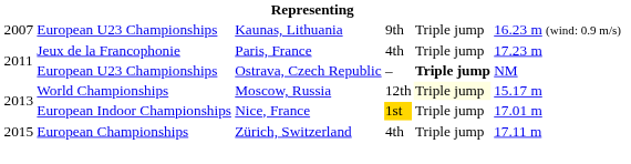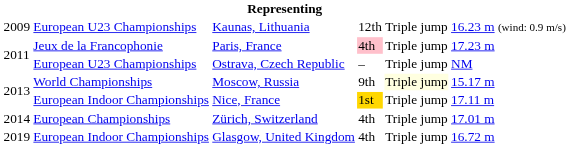 <table>
 <tr>
 <th colspan="6">Representing </th>
 </tr>
 <tr>
-<td>2007</td>
+<td>2009</td>
 <td><a href='#'>European U23 Championships</a></td>
 <td><a href='#'>Kaunas, Lithuania</a></td>
-<td>9th</td>
+<td>12th</td>
 <td>Triple jump</td>
 <td><a href='#'>16.23 m</a> <small>(wind: 0.9 m/s)</small></td>
 </tr>
 <tr>
 <td rowspan=2>2011</td>
 <td><a href='#'>Jeux de la Francophonie</a></td>
 <td><a href='#'>Paris, France</a></td>
-<td>4th</td>
+<td style="background: pink;">4th</td>
 <td>Triple jump</td>
 <td><a href='#'>17.23 m</a></td>
 </tr>
 <tr>
 <td><a href='#'>European U23 Championships</a></td>
 <td><a href='#'>Ostrava, Czech Republic</a></td>
 <td>–</td>
-<td><strong>Triple jump</strong></td>
+<td>Triple jump</td>
 <td><a href='#'>NM</a></td>
 </tr>
 <tr>
 <td rowspan=2>2013</td>
 <td><a href='#'>World Championships</a></td>
 <td><a href='#'>Moscow, Russia</a></td>
-<td>12th</td>
+<td>9th</td>
 <td style="background: lightyellow;">Triple jump</td>
 <td><a href='#'>15.17 m</a></td>
 </tr>
 <tr>
 <td><a href='#'>European Indoor Championships</a></td>
 <td><a href='#'>Nice, France</a></td>
 <td bgcolor=gold>1st</td>
 <td>Triple jump</td>
-<td><a href='#'>17.01 m</a></td>
+<td><a href='#'>17.11 m</a></td>
 </tr>
 <tr>
-<td>2015</td>
+<td>2014</td>
 <td><a href='#'>European Championships</a></td>
 <td><a href='#'>Zürich, Switzerland</a></td>
 <td>4th</td>
 <td>Triple jump</td>
-<td><a href='#'>17.11 m</a></td>
+<td><a href='#'>17.01 m</a></td>
+</tr>
+<tr>
+<td>2019</td>
+<td><a href='#'>European Indoor Championships</a></td>
+<td><a href='#'>Glasgow, United Kingdom</a></td>
+<td>4th</td>
+<td>Triple jump</td>
+<td><a href='#'>16.72 m</a></td>
 </tr>
 </table>
